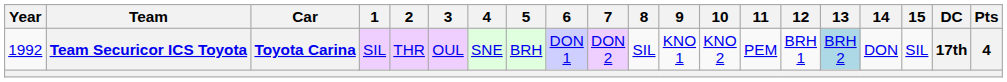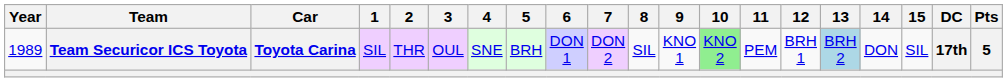 <table class="wikitable" style="text-align:center; font-size:85%">
 <tr>
 <th>Year</th>
 <th>Team</th>
 <th>Car</th>
 <th>1</th>
 <th>2</th>
 <th>3</th>
 <th>4</th>
 <th>5</th>
 <th>6</th>
 <th>7</th>
 <th>8</th>
 <th>9</th>
 <th>10</th>
 <th>11</th>
 <th>12</th>
 <th>13</th>
 <th>14</th>
 <th>15</th>
 <th>DC</th>
 <th>Pts</th>
 </tr>
 <tr>
-<td><a href='#'>1992</a></td>
+<td><a href='#'>1989</a></td>
 <th><a href='#'>Team Securicor ICS Toyota</a></th>
 <th><a href='#'>Toyota Carina</a></th>
 <td style="background:#EFCFFF;"><a href='#'>SIL</a><br></td>
 <td style="background:#EFCFFF;"><a href='#'>THR</a><br></td>
 <td style="background:#EFCFFF;"><a href='#'>OUL</a><br></td>
 <td style="background:#DFFFDF;"><a href='#'>SNE</a><br></td>
 <td style="background:#DFFFDF;"><a href='#'>BRH</a><br></td>
 <td style="background:#CFCFFF;"><a href='#'>DON<br>1</a><br></td>
 <td style="background:#EFCFFF;"><a href='#'>DON<br>2</a><br></td>
 <td><a href='#'>SIL</a><br></td>
 <td><a href='#'>KNO<br>1</a></td>
-<td><a href='#'>KNO<br>2</a></td>
+<td style="background: lightgreen;"><a href='#'>KNO<br>2</a></td>
 <td><a href='#'>PEM</a><br></td>
 <td><a href='#'>BRH<br>1</a></td>
 <td style="background: lightblue;"><a href='#'>BRH<br>2</a></td>
 <td><a href='#'>DON</a><br></td>
 <td><a href='#'>SIL</a><br></td>
 <th>17th</th>
-<th>4</th>
+<th>5</th>
 </tr>
 <tr>
 <th colspan="20"></th>
 </tr>
 </table>
